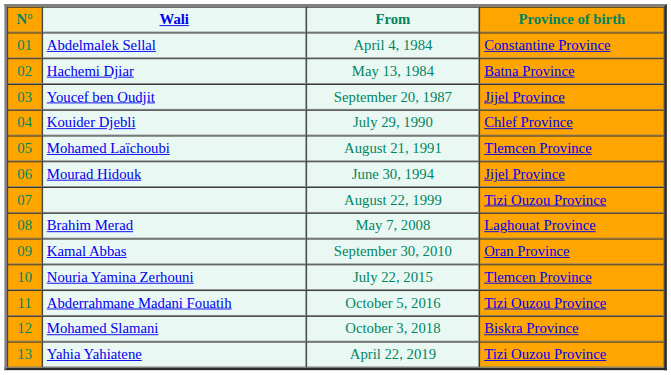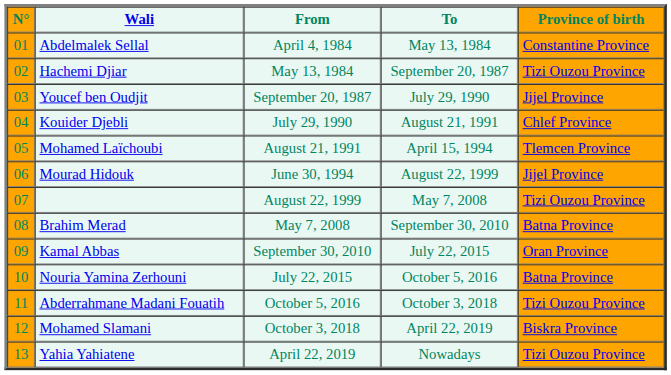 <table align=center border=3 cellpadding=4 cellspacing=0 width=720 style="background-color:#eaf8f4; color:#008560" align="center">
 <tr>
 <th align=center style="background-color:Orange;">N°</th>
 <th align=center><a href='#'>Wali</a></th>
 <th align=center>From</th>
+<th align=center>To</th>
 <th align=center style="background-color:Orange;">Province of birth</th>
 </tr>
 <tr>
 <td align=center style="background-color:Orange;">01</td>
 <td><a href='#'>Abdelmalek Sellal</a></td>
 <td align=center>April 4, 1984</td>
+<td align=center>May 13, 1984</td>
 <td align=left style="background-color:Orange;"><a href='#'>Constantine Province</a></td>
 </tr>
 <tr>
 <td align=center style="background-color:Orange;">02</td>
 <td><a href='#'>Hachemi Djiar</a></td>
 <td align=center>May 13, 1984</td>
-<td align=left style="background-color:Orange;"><a href='#'>Batna Province</a></td>
+<td align=center>September 20, 1987</td>
+<td align=left style="background-color:Orange;"><a href='#'>Tizi Ouzou Province</a></td>
 </tr>
 <tr>
 <td align=center style="background-color:Orange;">03</td>
 <td><a href='#'>Youcef ben Oudjit</a></td>
 <td align=center>September 20, 1987</td>
+<td align=center>July 29, 1990</td>
 <td align=left style="background-color:Orange;"><a href='#'>Jijel Province</a></td>
 </tr>
 <tr>
 <td align=center style="background-color:Orange;">04</td>
 <td><a href='#'>Kouider Djebli</a></td>
 <td align=center>July 29, 1990</td>
+<td align=center>August 21, 1991</td>
 <td align=left style="background-color:Orange;"><a href='#'>Chlef Province</a></td>
 </tr>
 <tr>
 <td align=center style="background-color:Orange;">05</td>
 <td><a href='#'>Mohamed Laïchoubi</a></td>
 <td align=center>August 21, 1991</td>
+<td align=center>April 15, 1994</td>
 <td align=left style="background-color:Orange;"><a href='#'>Tlemcen Province</a></td>
 </tr>
 <tr>
 <td align=center style="background-color:Orange;">06</td>
 <td><a href='#'>Mourad Hidouk</a></td>
 <td align=center>June 30, 1994</td>
+<td align=center>August 22, 1999</td>
 <td align=left style="background-color:Orange;"><a href='#'>Jijel Province</a></td>
 </tr>
 <tr>
 <td align=center style="background-color:Orange;">07</td>
 <td></td>
 <td align=center>August 22, 1999</td>
+<td align=center>May 7, 2008</td>
 <td align=left style="background-color:Orange;"><a href='#'>Tizi Ouzou Province</a></td>
 </tr>
 <tr>
 <td align=center style="background-color:Orange;">08</td>
 <td><a href='#'>Brahim Merad</a></td>
 <td align=center>May 7, 2008</td>
-<td align=left style="background-color:Orange;"><a href='#'>Laghouat Province</a></td>
+<td align=center>September 30, 2010</td>
+<td align=left style="background-color:Orange;"><a href='#'>Batna Province</a></td>
 </tr>
 <tr>
 <td align=center style="background-color:Orange;">09</td>
 <td><a href='#'>Kamal Abbas</a></td>
 <td align=center>September 30, 2010</td>
+<td align=center>July 22, 2015</td>
 <td align=left style="background-color:Orange;"><a href='#'>Oran Province</a></td>
 </tr>
 <tr>
 <td align=center style="background-color:Orange;">10</td>
 <td><a href='#'>Nouria Yamina Zerhouni</a></td>
 <td align=center>July 22, 2015</td>
-<td align=left style="background-color:Orange;"><a href='#'>Tlemcen Province</a></td>
+<td align=center>October 5, 2016</td>
+<td align=left style="background-color:Orange;"><a href='#'>Batna Province</a></td>
 </tr>
 <tr>
 <td align=center style="background-color:Orange;">11</td>
 <td><a href='#'>Abderrahmane Madani Fouatih</a></td>
 <td align=center>October 5, 2016</td>
+<td align=center>October 3, 2018</td>
 <td align=left style="background-color:Orange;"><a href='#'>Tizi Ouzou Province</a></td>
 </tr>
 <tr>
 <td align=center style="background-color:Orange;">12</td>
 <td><a href='#'>Mohamed Slamani</a></td>
 <td align=center>October 3, 2018</td>
+<td align=center>April 22, 2019</td>
 <td align=left style="background-color:Orange;"><a href='#'>Biskra Province</a></td>
 </tr>
 <tr>
 <td align=center style="background-color:Orange;">13</td>
 <td><a href='#'>Yahia Yahiatene</a></td>
 <td align=center>April 22, 2019</td>
+<td align=center>Nowadays</td>
 <td align=left style="background-color:Orange;"><a href='#'>Tizi Ouzou Province</a></td>
 </tr>
 </table>
